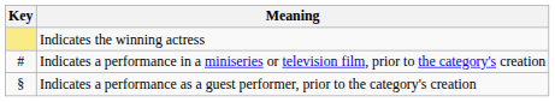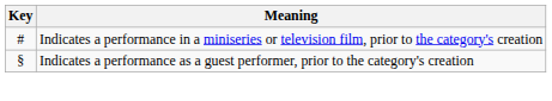 <table class="wikitable">
 <tr>
 <th scope="col" width=%>Key</th>
 <th scope="col" width=%>Meaning</th>
-</tr>
-<tr>
-<td style="background:#FAEB86; text-align: center;"></td>
-<td>Indicates the winning actress</td>
 </tr>
 <tr>
 <td style="text-align: center;">#</td>
 <td>Indicates a performance in a <a href='#'>miniseries</a> or <a href='#'>television film</a>, prior to <a href='#'>the category's</a> creation</td>
 </tr>
 <tr>
 <td style="text-align: center;">§</td>
 <td>Indicates a performance as a guest performer, prior to the category's creation</td>
 </tr>
 </table>
